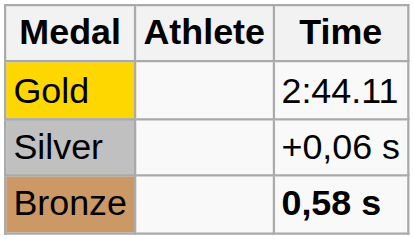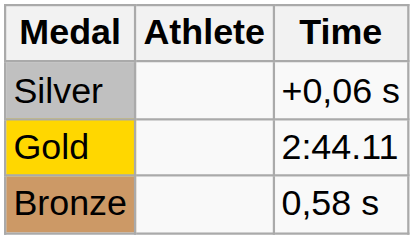 <table class="wikitable">
 <tr>
 <th>Medal</th>
 <th>Athlete</th>
 <th>Time</th>
 </tr>
 <tr>
+<td bgcolor="silver">Silver</td>
+<td></td>
+<td>+0,06 s</td>
+</tr>
+<tr>
 <td bgcolor="gold">Gold</td>
 <td></td>
 <td>2:44.11</td>
 </tr>
 <tr>
-<td bgcolor="silver">Silver</td>
-<td></td>
-<td>+0,06 s</td>
-</tr>
-<tr>
 <td bgcolor="CC9966">Bronze</td>
 <td></td>
-<td><strong>0,58 s</strong></td>
+<td>0,58 s</td>
 </tr>
 </table>
